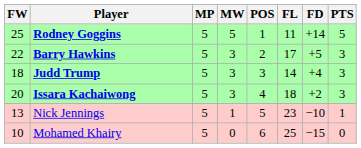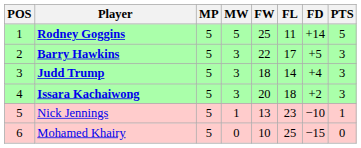 <table class="wikitable" style="text-align: center;">
 <tr>
-<th width=25>FW</th>
+<th width=25>POS</th>
 <th width=200>Player</th>
 <th width=25>MP</th>
 <th width=25>MW</th>
-<th width=25>POS</th>
+<th width=25>FW</th>
 <th width=25>FL</th>
 <th width=25>FD</th>
 <th width=25>PTS</th>
 </tr>
 <tr style="background:#aaffaa;">
-<td>25</td>
+<td>1</td>
 <td style="text-align:left;"> <strong><a href='#'>Rodney Goggins</a></strong></td>
 <td>5</td>
 <td>5</td>
-<td>1</td>
+<td>25</td>
 <td>11</td>
 <td>+14</td>
 <td>5</td>
 </tr>
 <tr style="background:#aaffaa;">
-<td>22</td>
+<td>2</td>
 <td style="text-align:left;"> <strong><a href='#'>Barry Hawkins</a></strong></td>
 <td>5</td>
 <td>3</td>
-<td>2</td>
+<td>22</td>
 <td>17</td>
 <td>+5</td>
 <td>3</td>
 </tr>
 <tr style="background:#aaffaa;">
-<td>18</td>
+<td>3</td>
 <td style="text-align:left;"> <strong><a href='#'>Judd Trump</a></strong></td>
 <td>5</td>
 <td>3</td>
-<td>3</td>
+<td>18</td>
 <td>14</td>
 <td>+4</td>
 <td>3</td>
 </tr>
 <tr style="background:#aaffaa;">
-<td>20</td>
+<td>4</td>
 <td style="text-align:left;"> <strong><a href='#'>Issara Kachaiwong</a></strong></td>
 <td>5</td>
 <td>3</td>
-<td>4</td>
+<td>20</td>
 <td>18</td>
 <td>+2</td>
 <td>3</td>
 </tr>
 <tr style="background:#fcc;">
-<td>13</td>
+<td>5</td>
 <td style="text-align:left;"> <a href='#'>Nick Jennings</a></td>
 <td>5</td>
 <td>1</td>
-<td>5</td>
+<td>13</td>
 <td>23</td>
 <td>−10</td>
 <td>1</td>
 </tr>
 <tr style="background:#fcc;">
-<td>10</td>
+<td>6</td>
 <td style="text-align:left;"> <a href='#'>Mohamed Khairy</a></td>
 <td>5</td>
 <td>0</td>
-<td>6</td>
+<td>10</td>
 <td>25</td>
 <td>−15</td>
 <td>0</td>
 </tr>
 </table>
